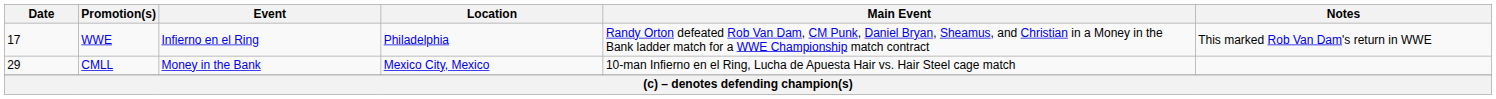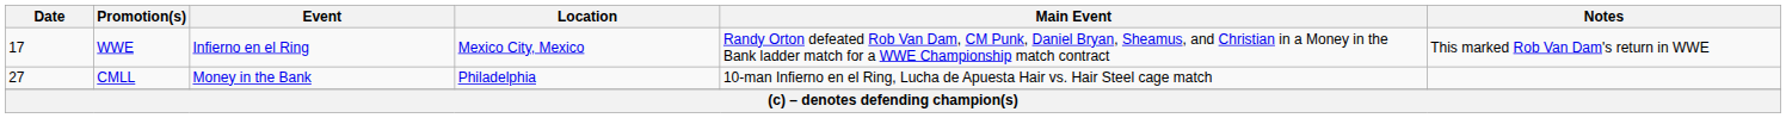 <table class="wikitable" style="width:100%;">
 <tr>
 <th width=5%>Date</th>
 <th width=5%>Promotion(s)</th>
 <th width=15%>Event</th>
 <th width=15%>Location</th>
 <th width=40%>Main Event</th>
 <th width=20%>Notes</th>
 </tr>
 <tr>
 <td>17</td>
 <td><a href='#'>WWE</a></td>
 <td><a href='#'>Infierno en el Ring</a></td>
-<td><a href='#'>Philadelphia</a></td>
+<td><a href='#'>Mexico City, Mexico</a></td>
 <td><a href='#'>Randy Orton</a> defeated <a href='#'>Rob Van Dam</a>, <a href='#'>CM Punk</a>, <a href='#'>Daniel Bryan</a>, <a href='#'>Sheamus</a>, and <a href='#'>Christian</a> in a Money in the Bank ladder match for a <a href='#'>WWE Championship</a> match contract</td>
 <td>This marked <a href='#'>Rob Van Dam</a>'s return in WWE</td>
 </tr>
 <tr>
-<td>29</td>
+<td>27</td>
 <td><a href='#'>CMLL</a></td>
 <td><a href='#'>Money in the Bank</a></td>
-<td><a href='#'>Mexico City, Mexico</a></td>
+<td><a href='#'>Philadelphia</a></td>
 <td>10-man Infierno en el Ring, Lucha de Apuesta Hair vs. Hair Steel cage match</td>
 <td></td>
 </tr>
 <tr>
 </tr>
 <tr>
 <th colspan="6">(c) – denotes defending champion(s)</th>
 </tr>
 </table>
